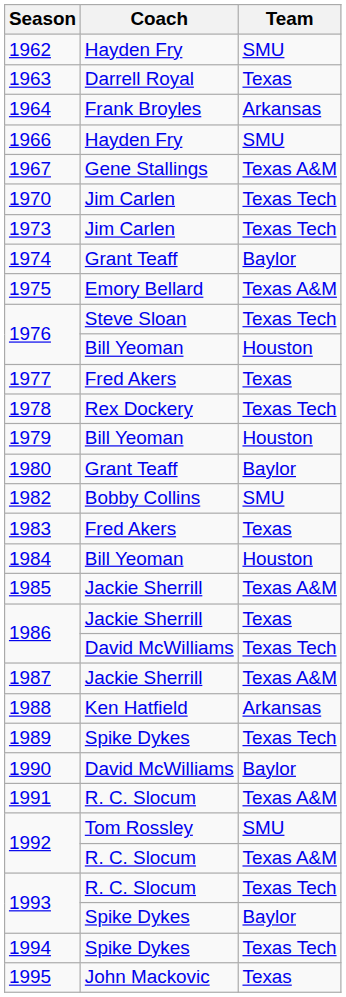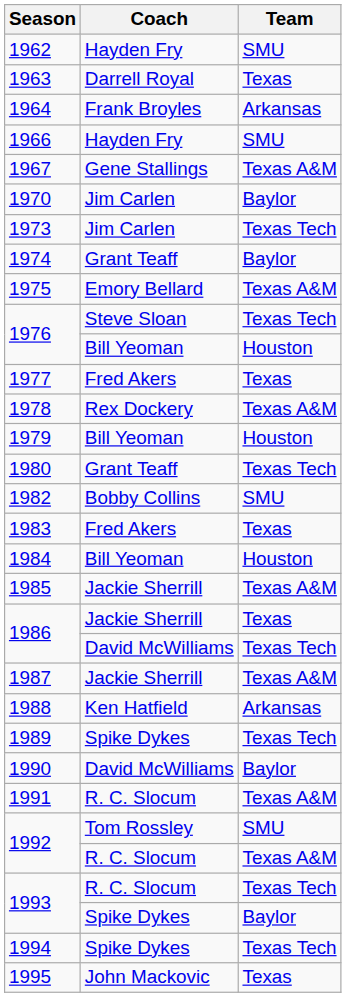 <table class="wikitable sortable">
 <tr>
 <th>Season</th>
 <th>Coach</th>
 <th>Team</th>
 </tr>
 <tr>
 <td><a href='#'>1962</a></td>
 <td><a href='#'>Hayden Fry</a></td>
 <td><a href='#'>SMU</a></td>
 </tr>
 <tr>
 <td><a href='#'>1963</a></td>
 <td><a href='#'>Darrell Royal</a></td>
 <td><a href='#'>Texas</a></td>
 </tr>
 <tr>
 <td><a href='#'>1964</a></td>
 <td><a href='#'>Frank Broyles</a></td>
 <td><a href='#'>Arkansas</a></td>
 </tr>
 <tr>
 <td><a href='#'>1966</a></td>
 <td><a href='#'>Hayden Fry</a></td>
 <td><a href='#'>SMU</a></td>
 </tr>
 <tr>
 <td><a href='#'>1967</a></td>
 <td><a href='#'>Gene Stallings</a></td>
 <td><a href='#'>Texas A&M</a></td>
 </tr>
 <tr>
 <td><a href='#'>1970</a></td>
 <td><a href='#'>Jim Carlen</a></td>
-<td><a href='#'>Texas Tech</a></td>
+<td><a href='#'>Baylor</a></td>
 </tr>
 <tr>
 <td><a href='#'>1973</a></td>
 <td><a href='#'>Jim Carlen</a></td>
 <td><a href='#'>Texas Tech</a></td>
 </tr>
 <tr>
 <td><a href='#'>1974</a></td>
 <td><a href='#'>Grant Teaff</a></td>
 <td><a href='#'>Baylor</a></td>
 </tr>
 <tr>
 <td><a href='#'>1975</a></td>
 <td><a href='#'>Emory Bellard</a></td>
 <td><a href='#'>Texas A&M</a></td>
 </tr>
 <tr>
 <td rowspan=2><a href='#'>1976</a></td>
 <td><a href='#'>Steve Sloan</a></td>
 <td><a href='#'>Texas Tech</a></td>
 </tr>
 <tr>
 <td><a href='#'>Bill Yeoman</a></td>
 <td><a href='#'>Houston</a></td>
 </tr>
 <tr>
 <td><a href='#'>1977</a></td>
 <td><a href='#'>Fred Akers</a></td>
 <td><a href='#'>Texas</a></td>
 </tr>
 <tr>
 <td><a href='#'>1978</a></td>
 <td><a href='#'>Rex Dockery</a></td>
-<td><a href='#'>Texas Tech</a></td>
+<td><a href='#'>Texas A&M</a></td>
 </tr>
 <tr>
 <td><a href='#'>1979</a></td>
 <td><a href='#'>Bill Yeoman</a></td>
 <td><a href='#'>Houston</a></td>
 </tr>
 <tr>
 <td><a href='#'>1980</a></td>
 <td><a href='#'>Grant Teaff</a></td>
-<td><a href='#'>Baylor</a></td>
+<td><a href='#'>Texas Tech</a></td>
 </tr>
 <tr>
 <td><a href='#'>1982</a></td>
 <td><a href='#'>Bobby Collins</a></td>
 <td><a href='#'>SMU</a></td>
 </tr>
 <tr>
 <td><a href='#'>1983</a></td>
 <td><a href='#'>Fred Akers</a></td>
 <td><a href='#'>Texas</a></td>
 </tr>
 <tr>
 <td><a href='#'>1984</a></td>
 <td><a href='#'>Bill Yeoman</a></td>
 <td><a href='#'>Houston</a></td>
 </tr>
 <tr>
 <td><a href='#'>1985</a></td>
 <td><a href='#'>Jackie Sherrill</a></td>
 <td><a href='#'>Texas A&M</a></td>
 </tr>
 <tr>
 <td rowspan=2><a href='#'>1986</a></td>
 <td><a href='#'>Jackie Sherrill</a></td>
 <td><a href='#'>Texas</a></td>
 </tr>
 <tr>
 <td><a href='#'>David McWilliams</a></td>
 <td><a href='#'>Texas Tech</a></td>
 </tr>
 <tr>
 <td><a href='#'>1987</a></td>
 <td><a href='#'>Jackie Sherrill</a></td>
 <td><a href='#'>Texas A&M</a></td>
 </tr>
 <tr>
 <td><a href='#'>1988</a></td>
 <td><a href='#'>Ken Hatfield</a></td>
 <td><a href='#'>Arkansas</a></td>
 </tr>
 <tr>
 <td><a href='#'>1989</a></td>
 <td><a href='#'>Spike Dykes</a></td>
 <td><a href='#'>Texas Tech</a></td>
 </tr>
 <tr>
 <td><a href='#'>1990</a></td>
 <td><a href='#'>David McWilliams</a></td>
 <td><a href='#'>Baylor</a></td>
 </tr>
 <tr>
 <td><a href='#'>1991</a></td>
 <td><a href='#'>R. C. Slocum</a></td>
 <td><a href='#'>Texas A&M</a></td>
 </tr>
 <tr>
 <td rowspan=2><a href='#'>1992</a></td>
 <td><a href='#'>Tom Rossley</a></td>
 <td><a href='#'>SMU</a></td>
 </tr>
 <tr>
 <td><a href='#'>R. C. Slocum</a></td>
 <td><a href='#'>Texas A&M</a></td>
 </tr>
 <tr>
 <td rowspan=2><a href='#'>1993</a></td>
 <td><a href='#'>R. C. Slocum</a></td>
 <td><a href='#'>Texas Tech</a></td>
 </tr>
 <tr>
 <td><a href='#'>Spike Dykes</a></td>
 <td><a href='#'>Baylor</a></td>
 </tr>
 <tr>
 <td><a href='#'>1994</a></td>
 <td><a href='#'>Spike Dykes</a></td>
 <td><a href='#'>Texas Tech</a></td>
 </tr>
 <tr>
 <td><a href='#'>1995</a></td>
 <td><a href='#'>John Mackovic</a></td>
 <td><a href='#'>Texas</a></td>
 </tr>
 </table>
